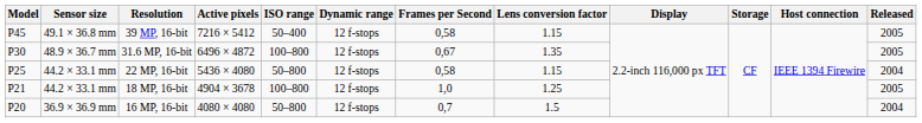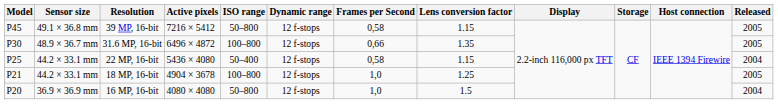 <table class="wikitable" style="font-size:95%;">
 <tr>
 <th>Model</th>
 <th>Sensor size</th>
 <th>Resolution</th>
 <th>Active pixels</th>
 <th>ISO range</th>
 <th>Dynamic range</th>
 <th>Frames per Second</th>
 <th>Lens conversion factor</th>
 <th>Display</th>
 <th>Storage</th>
 <th>Host connection</th>
 <th>Released</th>
 </tr>
 <tr>
 <td>P45</td>
 <td>49.1 × 36.8 mm</td>
 <td align=center>39 <a href='#'>MP</a>, 16-bit</td>
 <td>7216 × 5412</td>
-<td align=center>50–400</td>
+<td align=center>50–800</td>
 <td align=center>12 f-stops</td>
 <td align=center>0,58</td>
 <td align=center>1.15</td>
 <td rowspan=5 align=center>2.2-inch 116,000 px <a href='#'>TFT</a></td>
 <td rowspan=5 align=center><a href='#'>CF</a></td>
 <td rowspan=5 align=center><a href='#'>IEEE 1394 Firewire</a></td>
 <td align=center>2005</td>
 </tr>
 <tr>
 <td>P30</td>
 <td>48.9 × 36.7 mm</td>
 <td align=center>31.6 MP, 16-bit</td>
 <td>6496 × 4872</td>
 <td align=center>100–800</td>
 <td align=center>12 f-stops</td>
-<td align=center>0,67</td>
+<td align=center>0,66</td>
 <td align=center>1.35</td>
 <td align=center>2005</td>
 </tr>
 <tr>
 <td>P25</td>
 <td>44.2 × 33.1 mm</td>
 <td align=center>22 MP, 16-bit</td>
 <td>5436 × 4080</td>
-<td align=center>50–800</td>
+<td align=center>50–400</td>
 <td align=center>12 f-stops</td>
 <td align=center>0,58</td>
 <td align=center>1.15</td>
 <td align=center>2004</td>
 </tr>
 <tr>
 <td>P21</td>
 <td>44.2 × 33.1 mm</td>
 <td align=center>18 MP, 16-bit</td>
 <td>4904 × 3678</td>
 <td align=center>100–800</td>
 <td align=center>12 f-stops</td>
 <td align=center>1,0</td>
 <td align=center>1.25</td>
 <td align=center>2005</td>
 </tr>
 <tr>
 <td>P20</td>
 <td>36.9 × 36.9 mm</td>
 <td align=center>16 MP, 16-bit</td>
 <td>4080 × 4080</td>
 <td align=center>50–800</td>
 <td align=center>12 f-stops</td>
-<td align=center>0,7</td>
+<td align=center>1,0</td>
 <td align=center>1.5</td>
 <td align=center>2004</td>
 </tr>
 </table>
